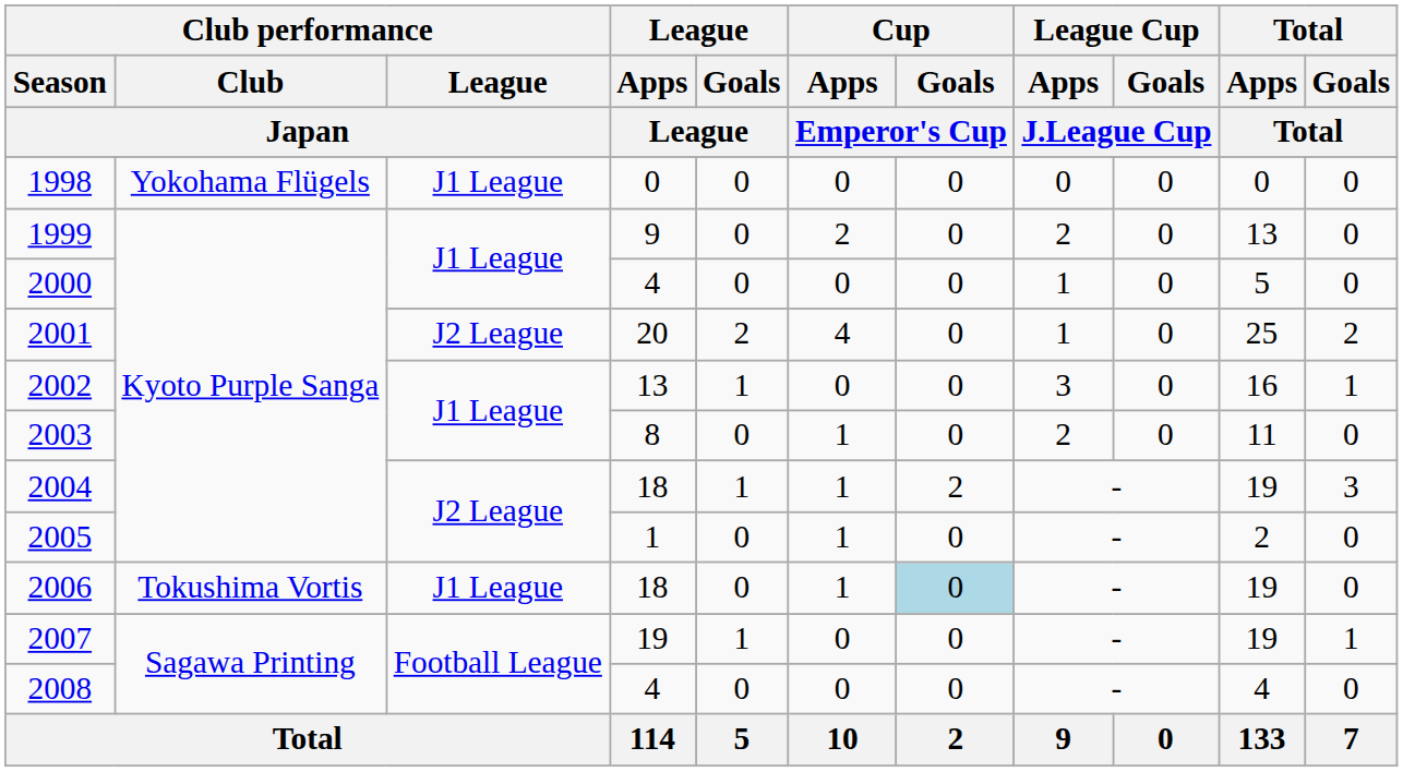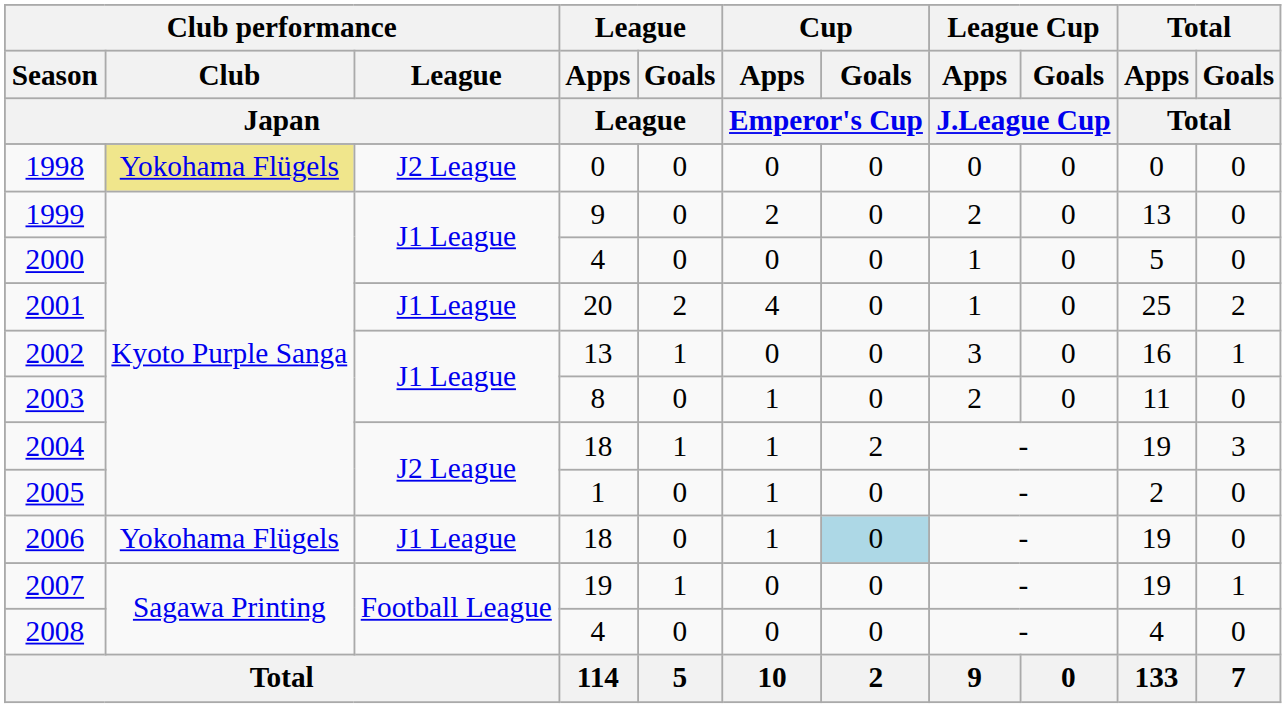 <table class="wikitable" style="text-align:center;">
 <tr>
 <th colspan=3>Club performance</th>
 <th colspan=2>League</th>
 <th colspan=2>Cup</th>
 <th colspan=2>League Cup</th>
 <th colspan=2>Total</th>
 </tr>
 <tr>
 <th>Season</th>
 <th>Club</th>
 <th>League</th>
 <th>Apps</th>
 <th>Goals</th>
 <th>Apps</th>
 <th>Goals</th>
 <th>Apps</th>
 <th>Goals</th>
 <th>Apps</th>
 <th>Goals</th>
 </tr>
 <tr>
 <th colspan=3>Japan</th>
 <th colspan=2>League</th>
 <th colspan=2><a href='#'>Emperor's Cup</a></th>
 <th colspan=2><a href='#'>J.League Cup</a></th>
 <th colspan=2>Total</th>
 </tr>
 <tr>
 <td><a href='#'>1998</a></td>
-<td><a href='#'>Yokohama Flügels</a></td>
-<td><a href='#'>J1 League</a></td>
+<td style="background: khaki;"><a href='#'>Yokohama Flügels</a></td>
+<td><a href='#'>J2 League</a></td>
 <td>0</td>
 <td>0</td>
 <td>0</td>
 <td>0</td>
 <td>0</td>
 <td>0</td>
 <td>0</td>
 <td>0</td>
 </tr>
 <tr>
 <td><a href='#'>1999</a></td>
 <td rowspan="7"><a href='#'>Kyoto Purple Sanga</a></td>
 <td rowspan="2"><a href='#'>J1 League</a></td>
 <td>9</td>
 <td>0</td>
 <td>2</td>
 <td>0</td>
 <td>2</td>
 <td>0</td>
 <td>13</td>
 <td>0</td>
 </tr>
 <tr>
 <td><a href='#'>2000</a></td>
 <td>4</td>
 <td>0</td>
 <td>0</td>
 <td>0</td>
 <td>1</td>
 <td>0</td>
 <td>5</td>
 <td>0</td>
 </tr>
 <tr>
 <td><a href='#'>2001</a></td>
-<td><a href='#'>J2 League</a></td>
+<td><a href='#'>J1 League</a></td>
 <td>20</td>
 <td>2</td>
 <td>4</td>
 <td>0</td>
 <td>1</td>
 <td>0</td>
 <td>25</td>
 <td>2</td>
 </tr>
 <tr>
 <td><a href='#'>2002</a></td>
 <td rowspan="2"><a href='#'>J1 League</a></td>
 <td>13</td>
 <td>1</td>
 <td>0</td>
 <td>0</td>
 <td>3</td>
 <td>0</td>
 <td>16</td>
 <td>1</td>
 </tr>
 <tr>
 <td><a href='#'>2003</a></td>
 <td>8</td>
 <td>0</td>
 <td>1</td>
 <td>0</td>
 <td>2</td>
 <td>0</td>
 <td>11</td>
 <td>0</td>
 </tr>
 <tr>
 <td><a href='#'>2004</a></td>
 <td rowspan="2"><a href='#'>J2 League</a></td>
 <td>18</td>
 <td>1</td>
 <td>1</td>
 <td>2</td>
 <td colspan="2">-</td>
 <td>19</td>
 <td>3</td>
 </tr>
 <tr>
 <td><a href='#'>2005</a></td>
 <td>1</td>
 <td>0</td>
 <td>1</td>
 <td>0</td>
 <td colspan="2">-</td>
 <td>2</td>
 <td>0</td>
 </tr>
 <tr>
 <td><a href='#'>2006</a></td>
-<td><a href='#'>Tokushima Vortis</a></td>
+<td><a href='#'>Yokohama Flügels</a></td>
 <td><a href='#'>J1 League</a></td>
 <td>18</td>
 <td>0</td>
 <td>1</td>
 <td style="background: lightblue;">0</td>
 <td colspan="2">-</td>
 <td>19</td>
 <td>0</td>
 </tr>
 <tr>
 <td><a href='#'>2007</a></td>
 <td rowspan="2"><a href='#'>Sagawa Printing</a></td>
 <td rowspan="2"><a href='#'>Football League</a></td>
 <td>19</td>
 <td>1</td>
 <td>0</td>
 <td>0</td>
 <td colspan="2">-</td>
 <td>19</td>
 <td>1</td>
 </tr>
 <tr>
 <td><a href='#'>2008</a></td>
 <td>4</td>
 <td>0</td>
 <td>0</td>
 <td>0</td>
 <td colspan="2">-</td>
 <td>4</td>
 <td>0</td>
 </tr>
 <tr>
 <th colspan=3>Total</th>
 <th>114</th>
 <th>5</th>
 <th>10</th>
 <th>2</th>
 <th>9</th>
 <th>0</th>
 <th>133</th>
 <th>7</th>
 </tr>
 </table>
